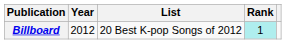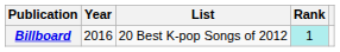 <table class="wikitable plainrowheaders sortable">
 <tr>
 <th>Publication</th>
 <th>Year</th>
 <th>List</th>
 <th>Rank</th>
 <th class="unsortable"></th>
 </tr>
 <tr>
 <th scope="row"><em><a href='#'>Billboard</a></em></th>
-<td align="center">2012</td>
+<td align="center">2016</td>
 <td>20 Best K-pop Songs of 2012</td>
 <td align="center" style="background: paleturquoise;">1</td>
 <td align="center"></td>
 </tr>
 </table>
